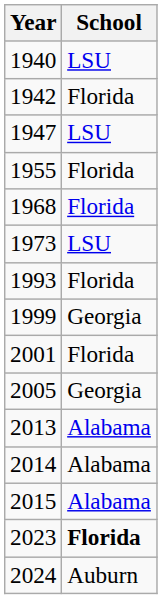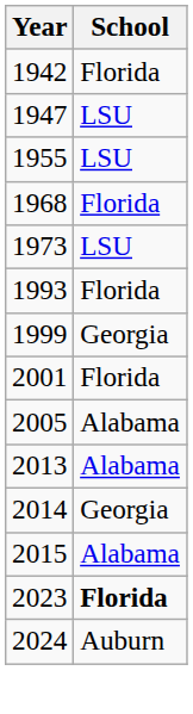 <table class="wikitable">
 <tr>
 <th>Year</th>
 <th>School</th>
-</tr>
-<tr>
-<td>1940</td>
-<td><a href='#'>LSU</a></td>
 </tr>
 <tr>
 <td>1942</td>
 <td>Florida</td>
 </tr>
 <tr>
 <td>1947</td>
 <td><a href='#'>LSU</a></td>
 </tr>
 <tr>
 <td>1955</td>
-<td>Florida</td>
+<td><a href='#'>LSU</a></td>
 </tr>
 <tr>
 <td>1968</td>
 <td><a href='#'>Florida</a></td>
 </tr>
 <tr>
 <td>1973</td>
 <td><a href='#'>LSU</a></td>
 </tr>
 <tr>
 <td>1993</td>
 <td>Florida</td>
 </tr>
 <tr>
 <td>1999</td>
 <td>Georgia</td>
 </tr>
 <tr>
 <td>2001</td>
 <td>Florida</td>
 </tr>
 <tr>
 <td>2005</td>
-<td>Georgia</td>
+<td>Alabama</td>
 </tr>
 <tr>
 <td>2013</td>
 <td><a href='#'>Alabama</a></td>
 </tr>
 <tr>
 <td>2014</td>
-<td>Alabama</td>
+<td>Georgia</td>
 </tr>
 <tr>
 <td>2015</td>
 <td><a href='#'>Alabama</a></td>
 </tr>
 <tr>
 <td>2023</td>
 <td><strong>Florida</strong></td>
 </tr>
 <tr>
 <td>2024</td>
 <td>Auburn</td>
 </tr>
 </table>
